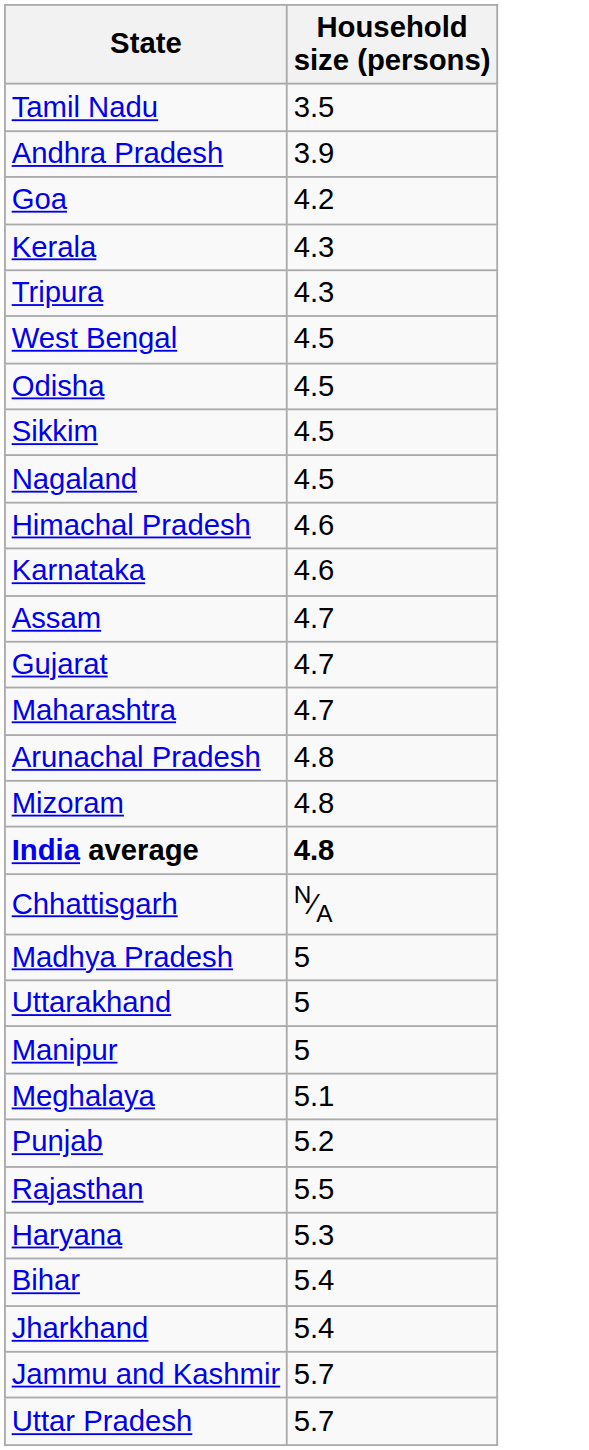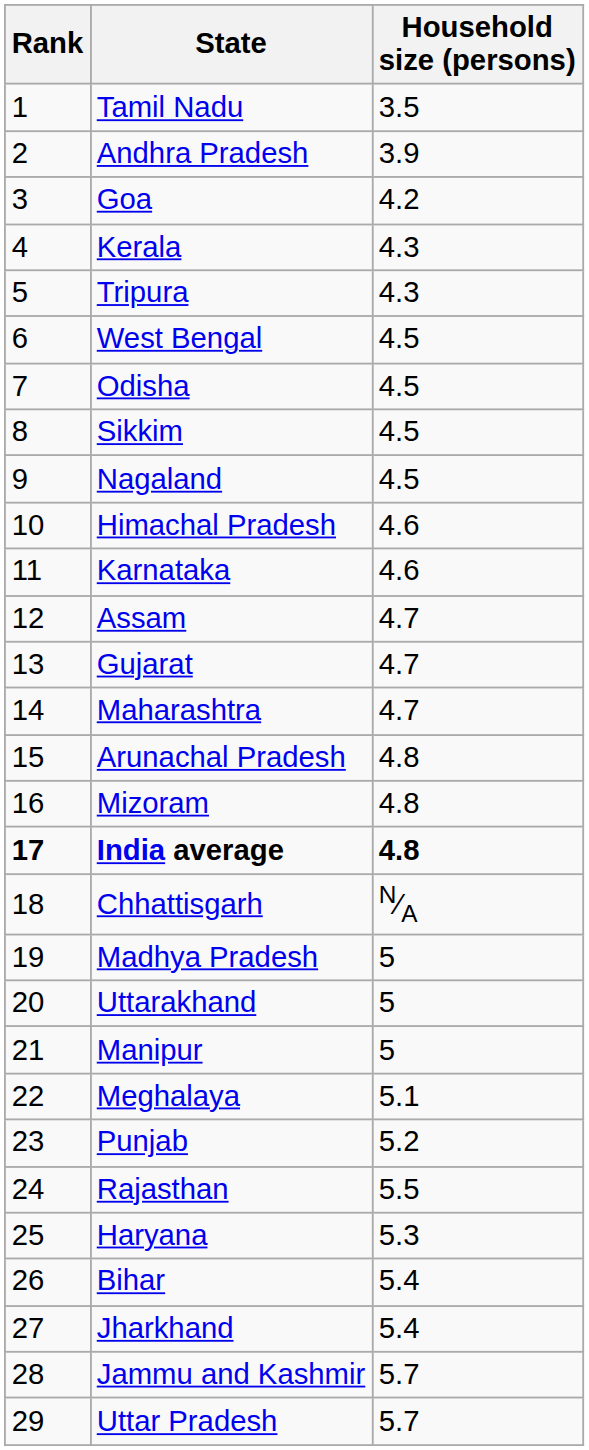 <table class="wikitable sortable">
 <tr>
+<th>Rank</th>
 <th>State</th>
 <th>Household<br>size (persons)</th>
 </tr>
 <tr>
+<td>1</td>
 <td><a href='#'>Tamil Nadu</a></td>
 <td>3.5</td>
 </tr>
 <tr>
+<td>2</td>
 <td><a href='#'>Andhra Pradesh</a></td>
 <td>3.9</td>
 </tr>
 <tr>
+<td>3</td>
 <td><a href='#'>Goa</a></td>
 <td>4.2</td>
 </tr>
 <tr>
+<td>4</td>
 <td><a href='#'>Kerala</a></td>
 <td>4.3</td>
 </tr>
 <tr>
+<td>5</td>
 <td><a href='#'>Tripura</a></td>
 <td>4.3</td>
 </tr>
 <tr>
+<td>6</td>
 <td><a href='#'>West Bengal</a></td>
 <td>4.5</td>
 </tr>
 <tr>
+<td>7</td>
 <td><a href='#'>Odisha</a></td>
 <td>4.5</td>
 </tr>
 <tr>
+<td>8</td>
 <td><a href='#'>Sikkim</a></td>
 <td>4.5</td>
 </tr>
 <tr>
+<td>9</td>
 <td><a href='#'>Nagaland</a></td>
 <td>4.5</td>
 </tr>
 <tr>
+<td>10</td>
 <td><a href='#'>Himachal Pradesh</a></td>
 <td>4.6</td>
 </tr>
 <tr>
+<td>11</td>
 <td><a href='#'>Karnataka</a></td>
 <td>4.6</td>
 </tr>
 <tr>
+<td>12</td>
 <td><a href='#'>Assam</a></td>
 <td>4.7</td>
 </tr>
 <tr>
+<td>13</td>
 <td><a href='#'>Gujarat</a></td>
 <td>4.7</td>
 </tr>
 <tr>
+<td>14</td>
 <td><a href='#'>Maharashtra</a></td>
 <td>4.7</td>
 </tr>
 <tr>
+<td>15</td>
 <td><a href='#'>Arunachal Pradesh</a></td>
 <td>4.8</td>
 </tr>
 <tr>
+<td>16</td>
 <td><a href='#'>Mizoram</a></td>
 <td>4.8</td>
 </tr>
 <tr>
+<td><strong>17</strong></td>
 <td><strong><a href='#'>India</a> average</strong></td>
 <td><strong>4.8</strong></td>
 </tr>
 <tr>
+<td>18</td>
 <td><a href='#'>Chhattisgarh</a></td>
 <td><sup>N</sup>⁄<sub>A</sub></td>
 </tr>
 <tr>
+<td>19</td>
 <td><a href='#'>Madhya Pradesh</a></td>
 <td>5</td>
 </tr>
 <tr>
+<td>20</td>
 <td><a href='#'>Uttarakhand</a></td>
 <td>5</td>
 </tr>
 <tr>
+<td>21</td>
 <td><a href='#'>Manipur</a></td>
 <td>5</td>
 </tr>
 <tr>
+<td>22</td>
 <td><a href='#'>Meghalaya</a></td>
 <td>5.1</td>
 </tr>
 <tr>
+<td>23</td>
 <td><a href='#'>Punjab</a></td>
 <td>5.2</td>
 </tr>
 <tr>
+<td>24</td>
 <td><a href='#'>Rajasthan</a></td>
 <td>5.5</td>
 </tr>
 <tr>
+<td>25</td>
 <td><a href='#'>Haryana</a></td>
 <td>5.3</td>
 </tr>
 <tr>
+<td>26</td>
 <td><a href='#'>Bihar</a></td>
 <td>5.4</td>
 </tr>
 <tr>
+<td>27</td>
 <td><a href='#'>Jharkhand</a></td>
 <td>5.4</td>
 </tr>
 <tr>
+<td>28</td>
 <td><a href='#'>Jammu and Kashmir</a></td>
 <td>5.7</td>
 </tr>
 <tr>
+<td>29</td>
 <td><a href='#'>Uttar Pradesh</a></td>
 <td>5.7</td>
 </tr>
 </table>
